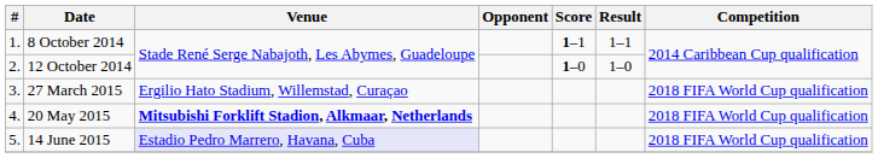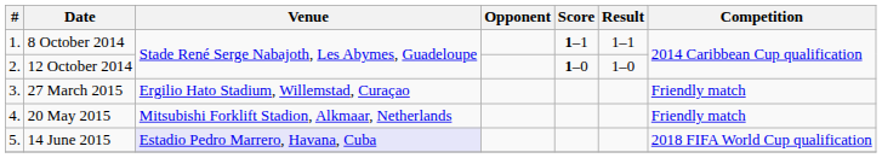 <table class="wikitable">
 <tr>
 <th>#</th>
 <th>Date</th>
 <th>Venue</th>
 <th>Opponent</th>
 <th>Score</th>
 <th>Result</th>
 <th>Competition</th>
 </tr>
 <tr>
 <td>1.</td>
 <td>8 October 2014</td>
 <td rowspan=2><a href='#'>Stade René Serge Nabajoth</a>, <a href='#'>Les Abymes</a>, <a href='#'>Guadeloupe</a></td>
 <td></td>
 <td align=center><strong>1</strong>–1</td>
 <td align=center>1–1</td>
 <td rowspan=2><a href='#'>2014 Caribbean Cup qualification</a></td>
 </tr>
 <tr>
 <td>2.</td>
 <td>12 October 2014</td>
 <td></td>
 <td align=center><strong>1</strong>–0</td>
 <td align=center>1–0</td>
 </tr>
 <tr>
 <td>3.</td>
 <td>27 March 2015</td>
 <td><a href='#'>Ergilio Hato Stadium</a>, <a href='#'>Willemstad</a>, <a href='#'>Curaçao</a></td>
 <td></td>
 <td></td>
 <td></td>
-<td><a href='#'>2018 FIFA World Cup qualification</a></td>
+<td><a href='#'>Friendly match</a></td>
 </tr>
 <tr>
 <td>4.</td>
 <td>20 May 2015</td>
-<td><strong><a href='#'>Mitsubishi Forklift Stadion</a>, <a href='#'>Alkmaar</a>, <a href='#'>Netherlands</a></strong></td>
+<td><a href='#'>Mitsubishi Forklift Stadion</a>, <a href='#'>Alkmaar</a>, <a href='#'>Netherlands</a></td>
 <td></td>
 <td></td>
 <td></td>
-<td><a href='#'>2018 FIFA World Cup qualification</a></td>
+<td><a href='#'>Friendly match</a></td>
 </tr>
 <tr>
 <td>5.</td>
 <td>14 June 2015</td>
 <td style="background: lavender;"><a href='#'>Estadio Pedro Marrero</a>, <a href='#'>Havana</a>, <a href='#'>Cuba</a></td>
 <td></td>
 <td></td>
 <td></td>
 <td><a href='#'>2018 FIFA World Cup qualification</a></td>
 </tr>
 <tr>
 </tr>
 </table>
